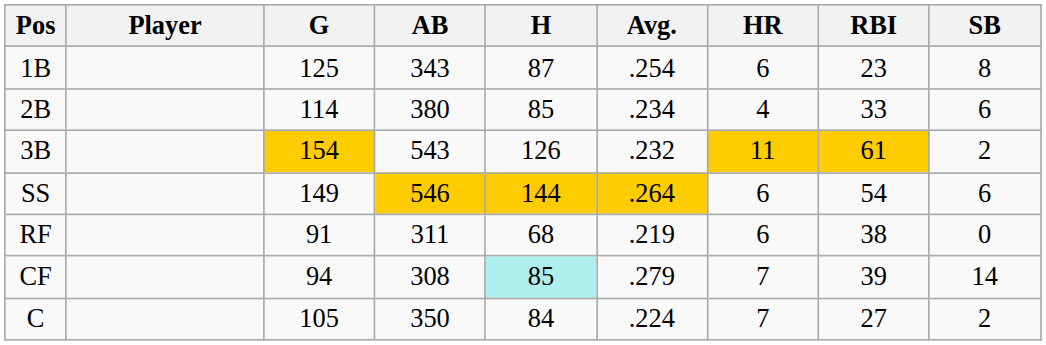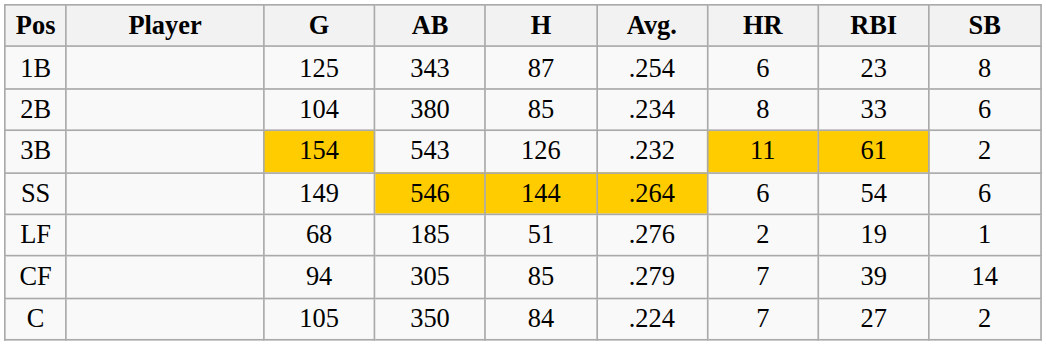 <table class="wikitable sortable">
 <tr>
 <th bgcolor="#DDDDFF" width="5%">Pos</th>
 <th bgcolor="#DDDDFF" width="16%">Player</th>
 <th bgcolor="#DDDDFF" width="9%">G</th>
 <th bgcolor="#DDDDFF" width="9%">AB</th>
 <th bgcolor="#DDDDFF" width="9%">H</th>
 <th bgcolor="#DDDDFF" width="9%">Avg.</th>
 <th bgcolor="#DDDDFF" width="9%">HR</th>
 <th bgcolor="#DDDDFF" width="9%">RBI</th>
 <th bgcolor="#DDDDFF" width="9%">SB</th>
 </tr>
 <tr align="center">
 <td>1B</td>
 <td></td>
 <td>125</td>
 <td>343</td>
 <td>87</td>
 <td>.254</td>
 <td>6</td>
 <td>23</td>
 <td>8</td>
 </tr>
 <tr align="center">
 <td>2B</td>
 <td></td>
-<td>114</td>
+<td>104</td>
 <td>380</td>
 <td>85</td>
 <td>.234</td>
-<td>4</td>
+<td>8</td>
 <td>33</td>
 <td>6</td>
 </tr>
 <tr align="center">
 <td>3B</td>
 <td></td>
 <td bgcolor="#FFCC00">154</td>
 <td>543</td>
 <td>126</td>
 <td>.232</td>
 <td bgcolor="#FFCC00">11</td>
 <td bgcolor="#FFCC00">61</td>
 <td>2</td>
 </tr>
 <tr align="center">
 <td>SS</td>
 <td></td>
 <td>149</td>
 <td bgcolor="#FFCC00">546</td>
 <td bgcolor="#FFCC00">144</td>
 <td bgcolor="#FFCC00">.264</td>
 <td>6</td>
 <td>54</td>
 <td>6</td>
 </tr>
 <tr align="center">
-<td>RF</td>
+<td>LF</td>
 <td></td>
-<td>91</td>
-<td>311</td>
 <td>68</td>
-<td>.219</td>
-<td>6</td>
-<td>38</td>
-<td>0</td>
+<td>185</td>
+<td>51</td>
+<td>.276</td>
+<td>2</td>
+<td>19</td>
+<td>1</td>
 </tr>
 <tr align="center">
 <td>CF</td>
 <td></td>
 <td>94</td>
-<td>308</td>
-<td style="background: paleturquoise;">85</td>
+<td>305</td>
+<td>85</td>
 <td>.279</td>
 <td>7</td>
 <td>39</td>
 <td>14</td>
 </tr>
 <tr align="center">
 <td>C</td>
 <td></td>
 <td>105</td>
 <td>350</td>
 <td>84</td>
 <td>.224</td>
 <td>7</td>
 <td>27</td>
 <td>2</td>
 </tr>
 </table>
